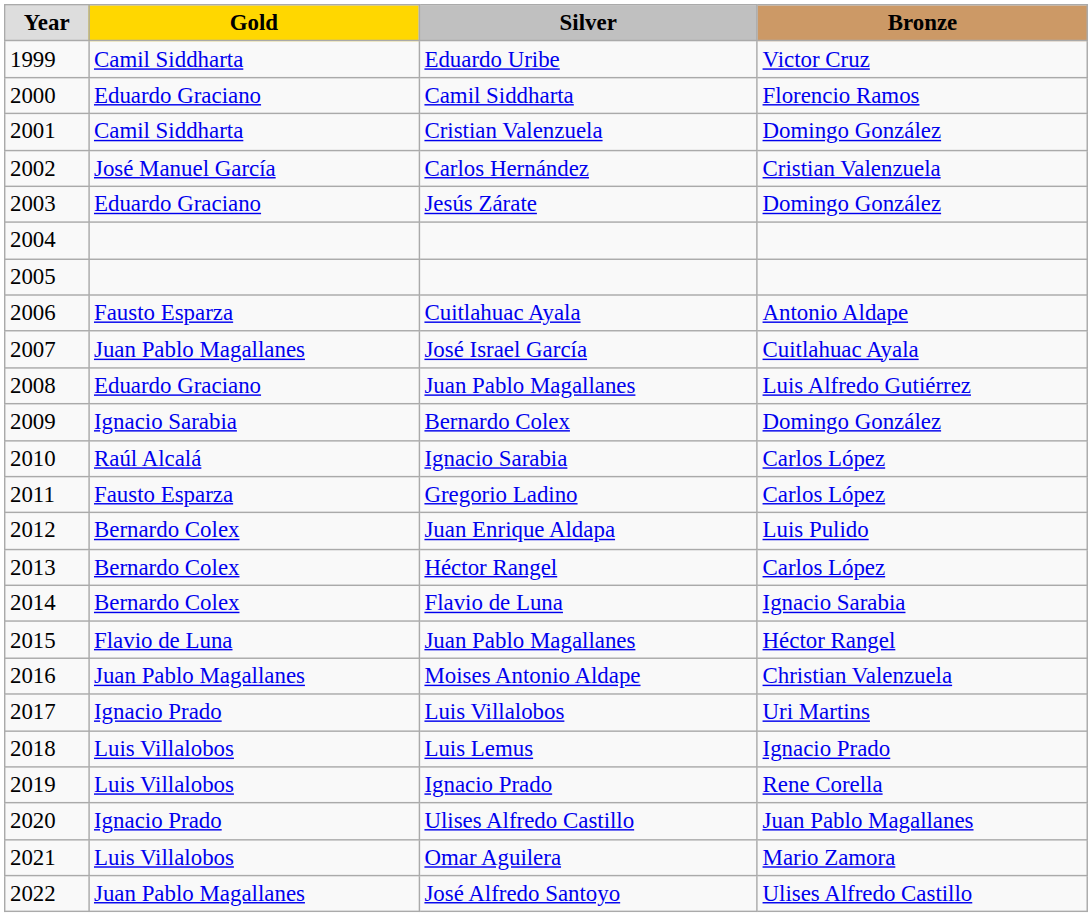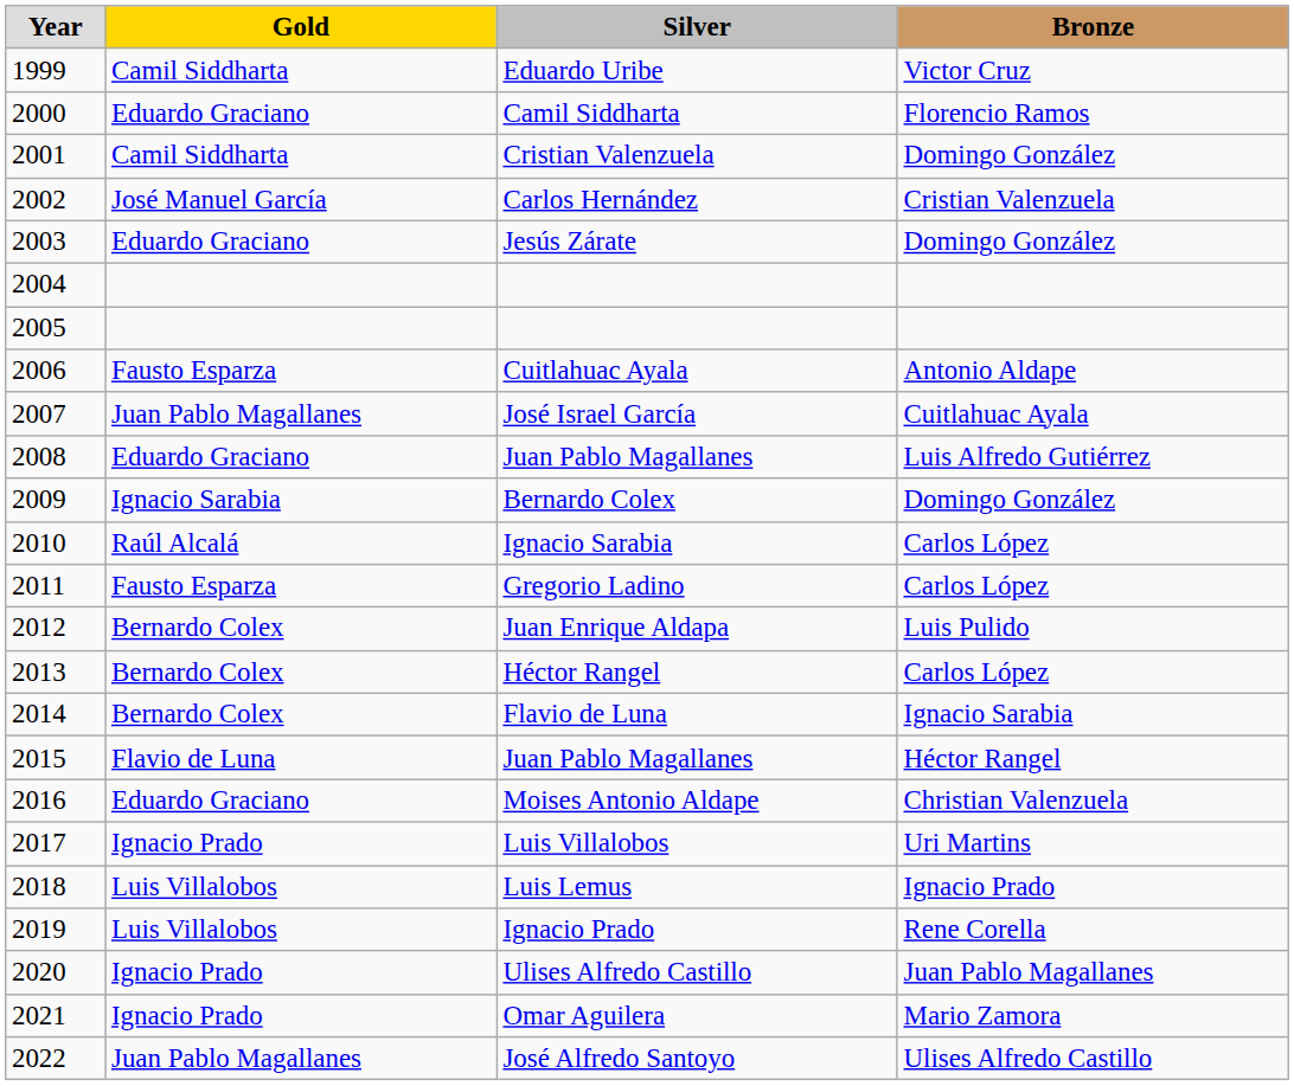 <table class="wikitable" style="width: 60%; text-align:left;">
 <tr>
 <td style="background:#DDDDDD; font-weight:bold; text-align:center;">Year</td>
 <td style="background:gold; font-weight:bold; text-align:center;">Gold</td>
 <td style="background:silver; font-weight:bold; text-align:center;">Silver</td>
 <td style="background:#cc9966; font-weight:bold; text-align:center;">Bronze</td>
 </tr>
 <tr>
 <td>1999</td>
 <td><a href='#'>Camil Siddharta</a></td>
 <td><a href='#'>Eduardo Uribe</a></td>
 <td><a href='#'>Victor Cruz</a></td>
 </tr>
 <tr>
 <td>2000</td>
 <td><a href='#'>Eduardo Graciano</a></td>
 <td><a href='#'>Camil Siddharta</a></td>
 <td><a href='#'>Florencio Ramos</a></td>
 </tr>
 <tr>
 <td>2001</td>
 <td><a href='#'>Camil Siddharta</a></td>
 <td><a href='#'>Cristian Valenzuela</a></td>
 <td><a href='#'>Domingo González</a></td>
 </tr>
 <tr>
 <td>2002</td>
 <td><a href='#'>José Manuel García</a></td>
 <td><a href='#'>Carlos Hernández</a></td>
 <td><a href='#'>Cristian Valenzuela</a></td>
 </tr>
 <tr>
 <td>2003</td>
 <td><a href='#'>Eduardo Graciano</a></td>
 <td><a href='#'>Jesús Zárate</a></td>
 <td><a href='#'>Domingo González</a></td>
 </tr>
 <tr>
 <td>2004</td>
 <td></td>
 <td></td>
 <td></td>
 </tr>
 <tr>
 <td>2005</td>
 <td></td>
 <td></td>
 <td></td>
 </tr>
 <tr>
 <td>2006</td>
 <td><a href='#'>Fausto Esparza</a></td>
 <td><a href='#'>Cuitlahuac Ayala</a></td>
 <td><a href='#'>Antonio Aldape</a></td>
 </tr>
 <tr>
 <td>2007</td>
 <td><a href='#'>Juan Pablo Magallanes</a></td>
 <td><a href='#'>José Israel García</a></td>
 <td><a href='#'>Cuitlahuac Ayala</a></td>
 </tr>
 <tr>
 <td>2008</td>
 <td><a href='#'>Eduardo Graciano</a></td>
 <td><a href='#'>Juan Pablo Magallanes</a></td>
 <td><a href='#'>Luis Alfredo Gutiérrez</a></td>
 </tr>
 <tr>
 <td>2009</td>
 <td><a href='#'>Ignacio Sarabia</a></td>
 <td><a href='#'>Bernardo Colex</a></td>
 <td><a href='#'>Domingo González</a></td>
 </tr>
 <tr>
 <td>2010</td>
 <td><a href='#'>Raúl Alcalá</a></td>
 <td><a href='#'>Ignacio Sarabia</a></td>
 <td><a href='#'>Carlos López</a></td>
 </tr>
 <tr>
 <td>2011</td>
 <td><a href='#'>Fausto Esparza</a></td>
 <td><a href='#'>Gregorio Ladino</a></td>
 <td><a href='#'>Carlos López</a></td>
 </tr>
 <tr>
 <td>2012</td>
 <td><a href='#'>Bernardo Colex</a></td>
 <td><a href='#'>Juan Enrique Aldapa</a></td>
 <td><a href='#'>Luis Pulido</a></td>
 </tr>
 <tr>
 <td>2013</td>
 <td><a href='#'>Bernardo Colex</a></td>
 <td><a href='#'>Héctor Rangel</a></td>
 <td><a href='#'>Carlos López</a></td>
 </tr>
 <tr>
 <td>2014</td>
 <td><a href='#'>Bernardo Colex</a></td>
 <td><a href='#'>Flavio de Luna</a></td>
 <td><a href='#'>Ignacio Sarabia</a></td>
 </tr>
 <tr>
 <td>2015</td>
 <td><a href='#'>Flavio de Luna</a></td>
 <td><a href='#'>Juan Pablo Magallanes</a></td>
 <td><a href='#'>Héctor Rangel</a></td>
 </tr>
 <tr>
 <td>2016</td>
-<td><a href='#'>Juan Pablo Magallanes</a></td>
+<td><a href='#'>Eduardo Graciano</a></td>
 <td><a href='#'>Moises Antonio Aldape</a></td>
 <td><a href='#'>Christian Valenzuela</a></td>
 </tr>
 <tr>
 <td>2017</td>
 <td><a href='#'>Ignacio Prado</a></td>
 <td><a href='#'>Luis Villalobos</a></td>
 <td><a href='#'>Uri Martins</a></td>
 </tr>
 <tr>
 <td>2018</td>
 <td><a href='#'>Luis Villalobos</a></td>
 <td><a href='#'>Luis Lemus</a></td>
 <td><a href='#'>Ignacio Prado</a></td>
 </tr>
 <tr>
 <td>2019</td>
 <td><a href='#'>Luis Villalobos</a></td>
 <td><a href='#'>Ignacio Prado</a></td>
 <td><a href='#'>Rene Corella</a></td>
 </tr>
 <tr>
 <td>2020</td>
 <td><a href='#'>Ignacio Prado</a></td>
 <td><a href='#'>Ulises Alfredo Castillo</a></td>
 <td><a href='#'>Juan Pablo Magallanes</a></td>
 </tr>
 <tr>
 <td>2021</td>
-<td><a href='#'>Luis Villalobos</a></td>
+<td><a href='#'>Ignacio Prado</a></td>
 <td><a href='#'>Omar Aguilera</a></td>
 <td><a href='#'>Mario Zamora</a></td>
 </tr>
 <tr>
 <td>2022</td>
 <td><a href='#'>Juan Pablo Magallanes</a></td>
 <td><a href='#'>José Alfredo Santoyo</a></td>
 <td><a href='#'>Ulises Alfredo Castillo</a></td>
 </tr>
 </table>
